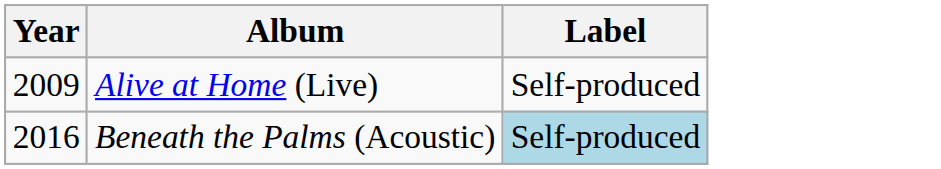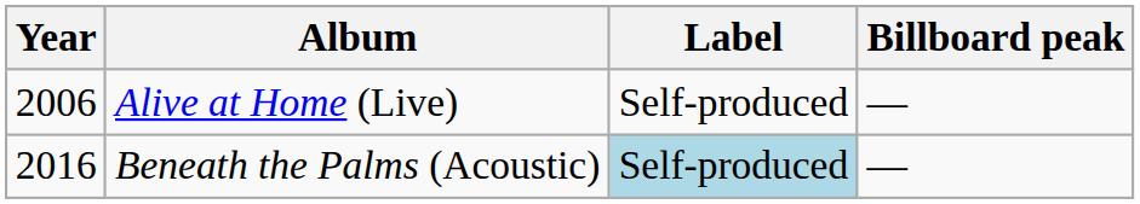 <table class="wikitable">
 <tr>
 <th>Year</th>
 <th>Album</th>
 <th>Label</th>
+<th>Billboard peak</th>
 </tr>
 <tr>
-<td>2009</td>
+<td>2006</td>
 <td><em><a href='#'>Alive at Home</a></em> (Live)</td>
 <td>Self-produced</td>
+<td>—</td>
 </tr>
 <tr>
 <td>2016</td>
 <td><em>Beneath the Palms</em> (Acoustic)</td>
 <td style="background: lightblue;">Self-produced</td>
+<td>—</td>
 </tr>
 </table>
